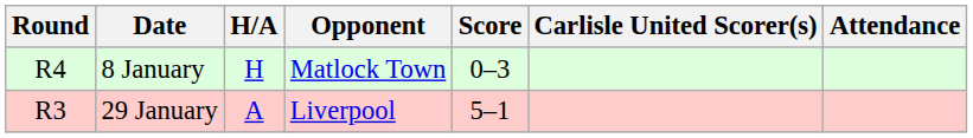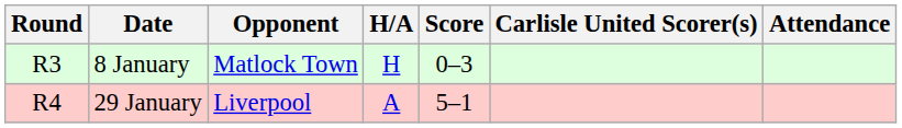 <table class="wikitable" style="text-align:center">
 <tr>
 <th>Round</th>
 <th>Date</th>
+<th>Opponent</th>
 <th>H/A</th>
-<th>Opponent</th>
 <th>Score</th>
 <th>Carlisle United Scorer(s)</th>
 <th>Attendance</th>
 </tr>
 <tr bgcolor=#ddffdd>
-<td>R4</td>
+<td>R3</td>
 <td align=left>8 January</td>
+<td align=left><a href='#'>Matlock Town</a></td>
 <td><a href='#'>H</a></td>
-<td align=left><a href='#'>Matlock Town</a></td>
 <td>0–3</td>
 <td align=left></td>
 <td></td>
 </tr>
 <tr bgcolor=#FFCCCC>
-<td>R3</td>
+<td>R4</td>
 <td align=left>29 January</td>
+<td align=left><a href='#'>Liverpool</a></td>
 <td><a href='#'>A</a></td>
-<td align=left><a href='#'>Liverpool</a></td>
 <td>5–1</td>
 <td align=left></td>
 <td></td>
 </tr>
 </table>
